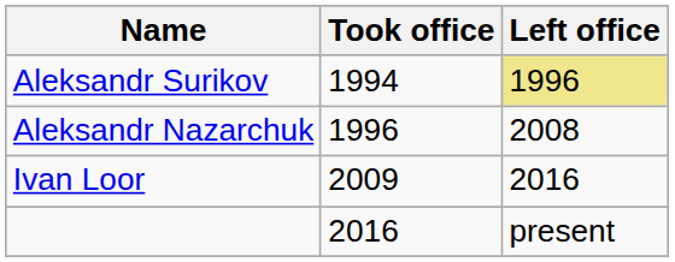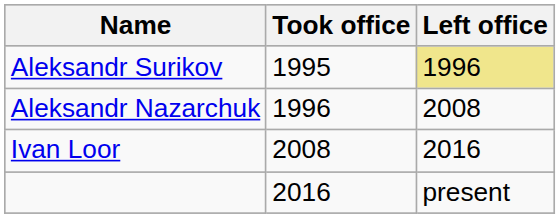 <table class="wikitable">
 <tr>
 <th>Name</th>
 <th>Took office</th>
 <th>Left office</th>
 </tr>
 <tr>
 <td><a href='#'>Aleksandr Surikov</a></td>
-<td>1994</td>
+<td>1995</td>
 <td style="background: khaki;">1996</td>
 </tr>
 <tr>
 <td><a href='#'>Aleksandr Nazarchuk</a></td>
 <td>1996</td>
 <td>2008</td>
 </tr>
 <tr>
 <td><a href='#'>Ivan Loor</a></td>
-<td>2009</td>
+<td>2008</td>
 <td>2016</td>
 </tr>
 <tr>
 <td></td>
 <td>2016</td>
 <td>present</td>
 </tr>
 </table>
